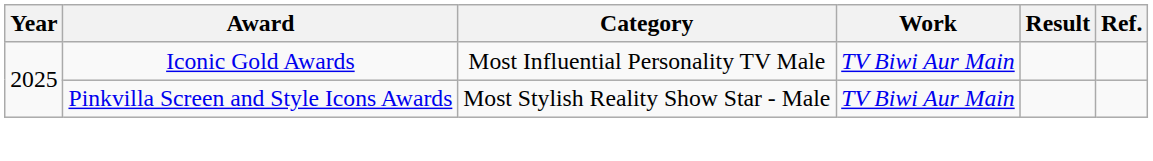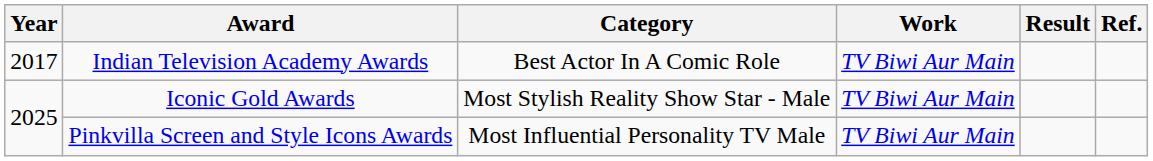 <table class="wikitable" style="text-align:center;">
 <tr>
 <th>Year</th>
 <th>Award</th>
 <th>Category</th>
 <th>Work</th>
 <th>Result</th>
 <th>Ref.</th>
 </tr>
 <tr>
+<td>2017</td>
+<td><a href='#'>Indian Television Academy Awards</a></td>
+<td>Best Actor In A Comic Role</td>
+<td><a href='#'><em>TV Biwi Aur Main</em></a></td>
+<td></td>
+<td></td>
+</tr>
+<tr>
 <td rowspan="2">2025</td>
 <td><a href='#'>Iconic Gold Awards</a></td>
-<td>Most Influential Personality TV Male</td>
+<td>Most Stylish Reality Show Star - Male</td>
 <td><a href='#'><em>TV Biwi Aur Main</em></a></td>
 <td></td>
 <td></td>
 </tr>
 <tr>
 <td><a href='#'>Pinkvilla Screen and Style Icons Awards</a></td>
-<td>Most Stylish Reality Show Star - Male</td>
+<td>Most Influential Personality TV Male</td>
 <td><a href='#'><em>TV Biwi Aur Main</em></a></td>
 <td></td>
 <td></td>
 </tr>
 </table>
